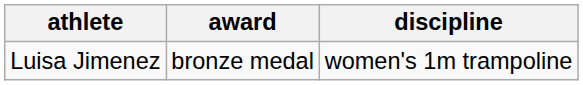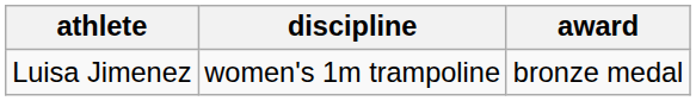 <table class="wikitable">
 <tr>
 <th>athlete</th>
+<th>discipline</th>
 <th>award</th>
-<th>discipline</th>
 </tr>
 <tr>
 <td>Luisa Jimenez</td>
+<td>women's 1m trampoline</td>
 <td>bronze medal</td>
-<td>women's 1m trampoline</td>
 </tr>
 </table>
